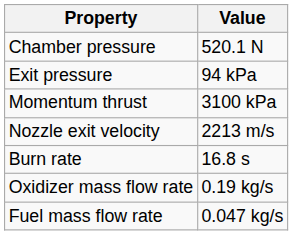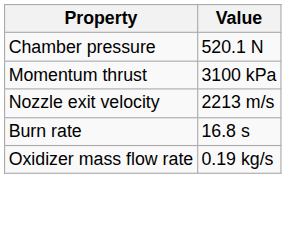 <table class="wikitable">
 <tr>
 <th>Property</th>
 <th>Value</th>
 </tr>
 <tr>
 <td>Chamber pressure</td>
 <td>520.1 N</td>
-</tr>
-<tr>
-<td>Exit pressure</td>
-<td>94 kPa</td>
 </tr>
 <tr>
 <td>Momentum thrust</td>
 <td>3100 kPa</td>
 </tr>
 <tr>
 <td>Nozzle exit velocity</td>
 <td>2213 m/s</td>
 </tr>
 <tr>
 <td>Burn rate</td>
 <td>16.8 s</td>
 </tr>
 <tr>
 <td>Oxidizer mass flow rate</td>
 <td>0.19 kg/s</td>
 </tr>
-<tr>
-<td>Fuel mass flow rate</td>
-<td>0.047 kg/s</td>
-</tr>
 </table>
